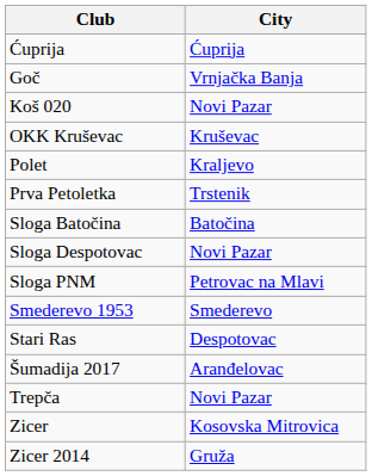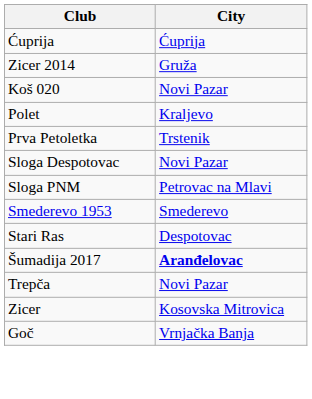 <table class="wikitable sortable">
 <tr>
 <th width=150>Club</th>
 <th width=150>City</th>
 </tr>
 <tr>
 <td>Ćuprija</td>
 <td><a href='#'>Ćuprija</a></td>
 </tr>
 <tr>
-<td>Goč</td>
-<td><a href='#'>Vrnjačka Banja</a></td>
+<td>Zicer 2014</td>
+<td><a href='#'>Gruža</a></td>
 </tr>
 <tr>
 <td>Koš 020</td>
 <td><a href='#'>Novi Pazar</a></td>
-</tr>
-<tr>
-<td>OKK Kruševac</td>
-<td><a href='#'>Kruševac</a></td>
 </tr>
 <tr>
 <td>Polet</td>
 <td><a href='#'>Kraljevo</a></td>
 </tr>
 <tr>
 <td>Prva Petoletka</td>
 <td><a href='#'>Trstenik</a></td>
-</tr>
-<tr>
-<td>Sloga Batočina</td>
-<td><a href='#'>Batočina</a></td>
 </tr>
 <tr>
 <td>Sloga Despotovac</td>
 <td><a href='#'>Novi Pazar</a></td>
 </tr>
 <tr>
 <td>Sloga PNM</td>
 <td><a href='#'>Petrovac na Mlavi</a></td>
 </tr>
 <tr>
 <td><a href='#'>Smederevo 1953</a></td>
 <td><a href='#'>Smederevo</a></td>
 </tr>
 <tr>
 <td>Stari Ras</td>
 <td><a href='#'>Despotovac</a></td>
 </tr>
 <tr>
 <td>Šumadija 2017</td>
-<td><a href='#'>Aranđelovac</a></td>
+<td><strong><a href='#'>Aranđelovac</a></strong></td>
 </tr>
 <tr>
 <td>Trepča</td>
 <td><a href='#'>Novi Pazar</a></td>
 </tr>
 <tr>
 <td>Zicer</td>
 <td><a href='#'>Kosovska Mitrovica</a></td>
 </tr>
 <tr>
-<td>Zicer 2014</td>
-<td><a href='#'>Gruža</a></td>
+<td>Goč</td>
+<td><a href='#'>Vrnjačka Banja</a></td>
 </tr>
 </table>
